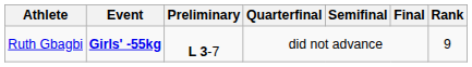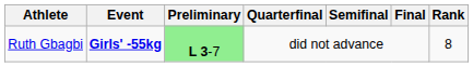 <table class="wikitable" style="text-align:left; font-size:90%">
 <tr>
 <th>Athlete</th>
 <th>Event</th>
 <th>Preliminary</th>
 <th>Quarterfinal</th>
 <th>Semifinal</th>
 <th>Final</th>
 <th>Rank</th>
 </tr>
 <tr>
 <td><a href='#'>Ruth Gbagbi</a></td>
 <td><strong><a href='#'>Girls' -55kg</a></strong></td>
-<td align=center> <br> <strong>L</strong> <strong>3</strong>-7</td>
+<td align=center style="background: lightgreen;"> <br> <strong>L</strong> <strong>3</strong>-7</td>
 <td align=center colspan=3>did not advance</td>
-<td align=center>9</td>
+<td align=center>8</td>
 </tr>
 </table>
